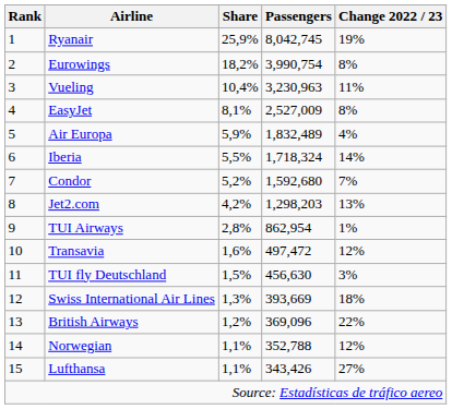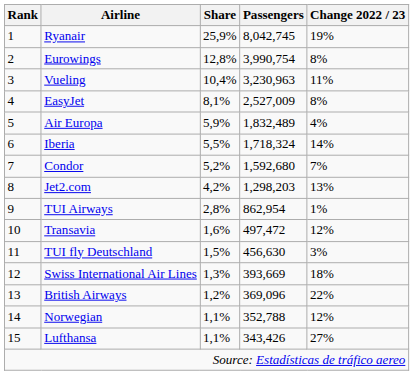 <table class="wikitable" style="font-size: 85%; width:align">
 <tr>
 <th>Rank</th>
 <th>Airline</th>
 <th>Share</th>
 <th>Passengers</th>
 <th>Change 2022 / 23</th>
 </tr>
 <tr>
 <td>1</td>
 <td><a href='#'>Ryanair</a></td>
 <td>25,9%</td>
 <td>8,042,745</td>
 <td> 19%</td>
 </tr>
 <tr>
 <td>2</td>
 <td><a href='#'>Eurowings</a></td>
-<td>18,2%</td>
+<td>12,8%</td>
 <td>3,990,754</td>
 <td> 8%</td>
 </tr>
 <tr>
 <td>3</td>
 <td><a href='#'>Vueling</a></td>
 <td>10,4%</td>
 <td>3,230,963</td>
 <td> 11%</td>
 </tr>
 <tr>
 <td>4</td>
 <td><a href='#'>EasyJet</a></td>
 <td>8,1%</td>
 <td>2,527,009</td>
 <td> 8%</td>
 </tr>
 <tr>
 <td>5</td>
 <td><a href='#'>Air Europa</a></td>
 <td>5,9%</td>
 <td>1,832,489</td>
 <td> 4%</td>
 </tr>
 <tr>
 <td>6</td>
 <td><a href='#'>Iberia</a></td>
 <td>5,5%</td>
 <td>1,718,324</td>
 <td> 14%</td>
 </tr>
 <tr>
 <td>7</td>
 <td><a href='#'>Condor</a></td>
 <td>5,2%</td>
 <td>1,592,680</td>
 <td> 7%</td>
 </tr>
 <tr>
 <td>8</td>
 <td><a href='#'>Jet2.com</a></td>
 <td>4,2%</td>
 <td>1,298,203</td>
 <td> 13%</td>
 </tr>
 <tr>
 <td>9</td>
 <td><a href='#'>TUI Airways</a></td>
 <td>2,8%</td>
 <td>862,954</td>
 <td> 1%</td>
 </tr>
 <tr>
 <td>10</td>
 <td><a href='#'>Transavia</a></td>
 <td>1,6%</td>
 <td>497,472</td>
 <td> 12%</td>
 </tr>
 <tr>
 <td>11</td>
 <td><a href='#'>TUI fly Deutschland</a></td>
 <td>1,5%</td>
 <td>456,630</td>
 <td> 3%</td>
 </tr>
 <tr>
 <td>12</td>
 <td><a href='#'>Swiss International Air Lines</a></td>
 <td>1,3%</td>
 <td>393,669</td>
 <td> 18%</td>
 </tr>
 <tr>
 <td>13</td>
 <td><a href='#'>British Airways</a></td>
 <td>1,2%</td>
 <td>369,096</td>
 <td> 22%</td>
 </tr>
 <tr>
 <td>14</td>
 <td><a href='#'>Norwegian</a></td>
 <td>1,1%</td>
 <td>352,788</td>
 <td> 12%</td>
 </tr>
 <tr>
 <td>15</td>
 <td><a href='#'>Lufthansa</a></td>
 <td>1,1%</td>
 <td>343,426</td>
 <td> 27%</td>
 </tr>
 <tr>
 <td colspan="5" style="text-align:right;"><em>Source: <a href='#'>Estadísticas de tráfico aereo</a></em></td>
 </tr>
 </table>
